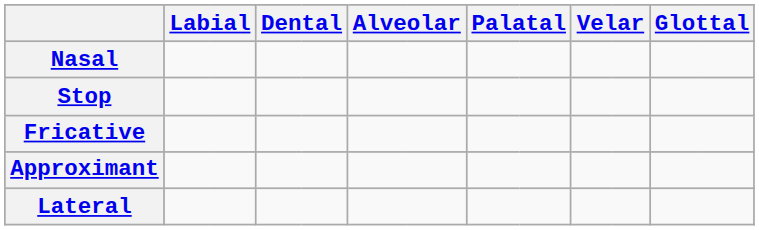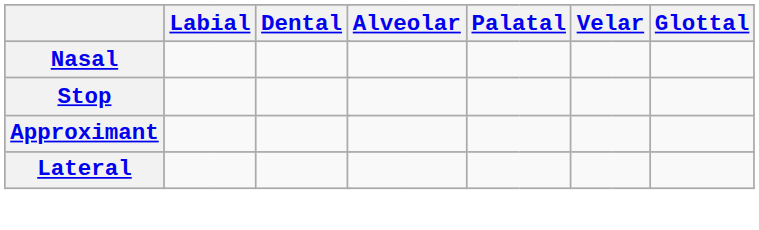 <table class="wikitable" style="text-align: center">
 <tr>
 <th></th>
 <th colspan="2"><a href='#'>Labial</a></th>
 <th colspan="2"><a href='#'>Dental</a></th>
 <th colspan="2"><a href='#'>Alveolar</a></th>
 <th colspan="2"><a href='#'>Palatal</a></th>
 <th colspan="2"><a href='#'>Velar</a></th>
 <th colspan="2"><a href='#'>Glottal</a></th>
 </tr>
 <tr>
 <th><a href='#'>Nasal</a></th>
 <td style="border-right: 0;"></td>
 <td style="border-left: 0;"></td>
 <td colspan="2"></td>
 <td style="border-right: 0;"></td>
 <td style="border-left: 0;"></td>
 <td colspan="2"></td>
 <td style="border-right: 0;"></td>
 <td style="border-left: 0;"></td>
 <td colspan="2"></td>
 </tr>
 <tr>
 <th><a href='#'>Stop</a></th>
 <td style="border-right: 0;"></td>
 <td style="border-left: 0;"></td>
 <td colspan="2"></td>
 <td style="border-right: 0;"></td>
 <td style="border-left: 0;"></td>
 <td colspan="2"></td>
 <td style="border-right: 0;"></td>
 <td style="border-left: 0;"></td>
 <td colspan="2"></td>
 </tr>
 <tr>
-<th><a href='#'>Fricative</a></th>
-<td style="border-right: 0;"></td>
-<td style="border-left: 0;"></td>
-<td style="border-right: 0;"></td>
-<td style="border-left: 0;"></td>
-<td style="border-right: 0;"></td>
-<td style="border-left: 0;"></td>
-<td style="border-right: 0;"></td>
-<td style="border-left: 0;"></td>
-<td style="border-right: 0;"></td>
-<td style="border-left: 0;"></td>
-<td style="border-right: 0;"></td>
-<td style="border-left: 0;"></td>
-</tr>
-<tr>
 <th><a href='#'>Approximant</a></th>
 <td style="border-right: 0;"></td>
 <td style="border-left: 0;"></td>
 <td colspan="2"></td>
 <td style="border-right: 0;"></td>
 <td style="border-left: 0;"></td>
 <td style="border-right: 0;"></td>
 <td style="border-left: 0;"></td>
 <td colspan="2"></td>
 <td colspan="2"></td>
 </tr>
 <tr>
 <th><a href='#'>Lateral</a></th>
 <td colspan="2"></td>
 <td colspan="2"></td>
 <td style="border-right: 0;"></td>
 <td style="border-left: 0;"></td>
 <td colspan="2"></td>
 <td colspan="2"></td>
 <td colspan="2"></td>
 </tr>
 </table>
